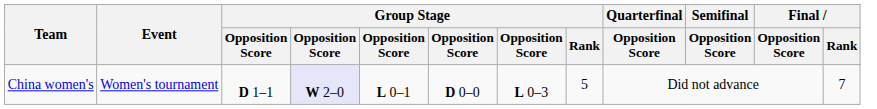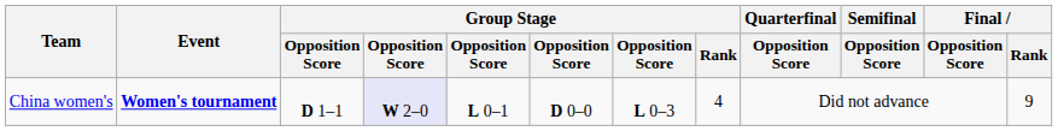 <table class="wikitable" style="font-size:90%">
 <tr>
 <th rowspan=2>Team</th>
 <th rowspan=2>Event</th>
 <th colspan=6>Group Stage</th>
 <th>Quarterfinal</th>
 <th>Semifinal</th>
 <th colspan=2>Final / </th>
 </tr>
 <tr style="font-size:95%">
 <th>Opposition<br>Score</th>
 <th>Opposition<br>Score</th>
 <th>Opposition<br>Score</th>
 <th>Opposition<br>Score</th>
 <th>Opposition<br>Score</th>
 <th>Rank</th>
 <th>Opposition<br>Score</th>
 <th>Opposition<br>Score</th>
 <th>Opposition<br>Score</th>
 <th>Rank</th>
 </tr>
 <tr align=center>
 <td align=left><a href='#'>China women's</a></td>
-<td align=left><a href='#'>Women's tournament</a></td>
+<td align=left><strong><a href='#'>Women's tournament</a></strong></td>
 <td><br><strong>D</strong> 1–1</td>
 <td style="background: lavender;"><br><strong>W</strong> 2–0</td>
 <td><br><strong>L</strong> 0–1</td>
 <td><br><strong>D</strong> 0–0</td>
 <td><br><strong>L</strong> 0–3</td>
-<td>5</td>
+<td>4</td>
 <td colspan=3>Did not advance</td>
-<td>7</td>
+<td>9</td>
 </tr>
 </table>
